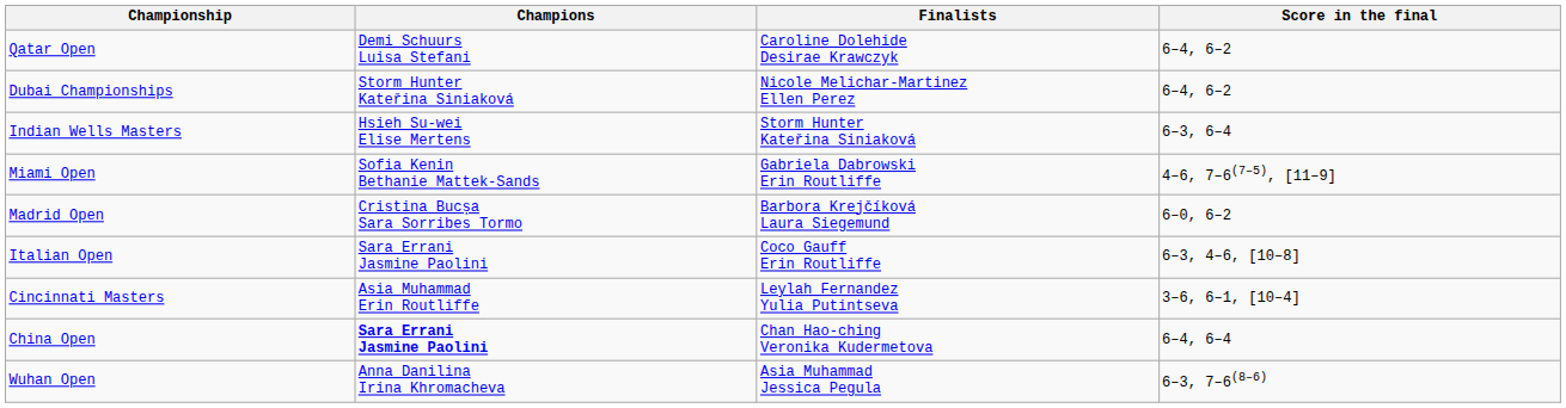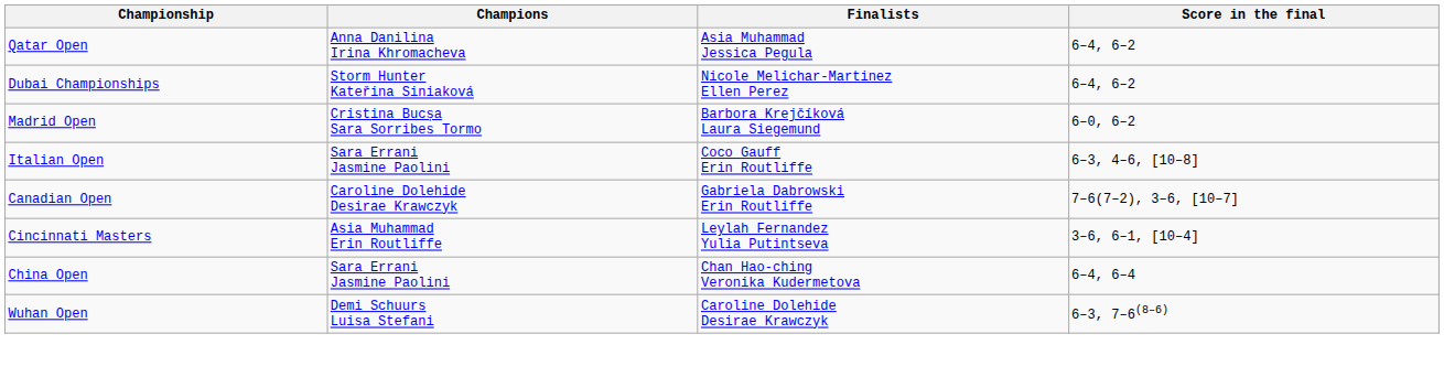 <table class="wikitable nowrap" style="font-size:90%;" width="100%">
 <tr>
 <th style="width: 20%;">Championship</th>
 <th style="width: 23%;">Champions</th>
 <th style="width: 23%;">Finalists</th>
 <th style="width: 23%;">Score in the final</th>
 </tr>
 <tr>
 <td><a href='#'>Qatar Open</a></td>
-<td> <a href='#'>Demi Schuurs</a> <br> <a href='#'>Luisa Stefani</a></td>
-<td> <a href='#'>Caroline Dolehide</a> <br> <a href='#'>Desirae Krawczyk</a></td>
+<td> <a href='#'>Anna Danilina</a><br> <a href='#'>Irina Khromacheva</a></td>
+<td> <a href='#'>Asia Muhammad</a><br> <a href='#'>Jessica Pegula</a></td>
 <td>6–4, 6–2</td>
 </tr>
 <tr>
 <td><a href='#'>Dubai Championships</a></td>
 <td> <a href='#'>Storm Hunter</a><br> <a href='#'>Kateřina Siniaková</a></td>
 <td> <a href='#'>Nicole Melichar-Martinez</a> <br> <a href='#'>Ellen Perez</a></td>
 <td>6–4, 6–2</td>
-</tr>
-<tr>
-<td><a href='#'>Indian Wells Masters</a></td>
-<td> <a href='#'>Hsieh Su-wei</a><br> <a href='#'>Elise Mertens</a></td>
-<td> <a href='#'>Storm Hunter</a><br> <a href='#'>Kateřina Siniaková</a></td>
-<td>6–3, 6–4</td>
-</tr>
-<tr>
-<td><a href='#'>Miami Open</a></td>
-<td> <a href='#'>Sofia Kenin</a> <br> <a href='#'>Bethanie Mattek-Sands</a></td>
-<td> <a href='#'>Gabriela Dabrowski</a> <br> <a href='#'>Erin Routliffe</a></td>
-<td>4–6, 7–6<sup>(7–5)</sup>, [11–9]</td>
 </tr>
 <tr>
 <td><a href='#'>Madrid Open</a></td>
 <td> <a href='#'>Cristina Bucșa</a> <br>  <a href='#'>Sara Sorribes Tormo</a></td>
 <td> <a href='#'>Barbora Krejčíková</a> <br>  <a href='#'>Laura Siegemund</a></td>
 <td>6–0, 6–2</td>
 </tr>
 <tr>
 <td><a href='#'>Italian Open</a></td>
 <td> <a href='#'>Sara Errani</a><br> <a href='#'>Jasmine Paolini</a></td>
 <td> <a href='#'>Coco Gauff</a><br> <a href='#'>Erin Routliffe</a></td>
 <td>6–3, 4–6, [10–8]</td>
 </tr>
 <tr>
+<td><a href='#'>Canadian Open</a></td>
+<td> <a href='#'>Caroline Dolehide</a><br> <a href='#'>Desirae Krawczyk</a></td>
+<td> <a href='#'>Gabriela Dabrowski</a><br> <a href='#'>Erin Routliffe</a></td>
+<td>7–6(7–2), 3–6, [10–7]</td>
+</tr>
+<tr>
 <td><a href='#'>Cincinnati Masters</a></td>
 <td> <a href='#'>Asia Muhammad</a><br> <a href='#'>Erin Routliffe</a></td>
 <td> <a href='#'>Leylah Fernandez</a><br> <a href='#'>Yulia Putintseva</a></td>
 <td>3–6, 6–1, [10–4]</td>
 </tr>
 <tr>
 <td><a href='#'>China Open</a></td>
-<td><strong> <a href='#'>Sara Errani</a><br> <a href='#'>Jasmine Paolini</a></strong></td>
+<td> <a href='#'>Sara Errani</a><br> <a href='#'>Jasmine Paolini</a></td>
 <td> <a href='#'>Chan Hao-ching</a><br> <a href='#'>Veronika Kudermetova</a></td>
 <td>6–4, 6–4</td>
 </tr>
 <tr>
 <td><a href='#'>Wuhan Open</a></td>
-<td> <a href='#'>Anna Danilina</a><br> <a href='#'>Irina Khromacheva</a></td>
-<td> <a href='#'>Asia Muhammad</a><br> <a href='#'>Jessica Pegula</a></td>
+<td> <a href='#'>Demi Schuurs</a> <br> <a href='#'>Luisa Stefani</a></td>
+<td> <a href='#'>Caroline Dolehide</a> <br> <a href='#'>Desirae Krawczyk</a></td>
 <td>6–3, 7–6<sup>(8–6)</sup></td>
 </tr>
 </table>
